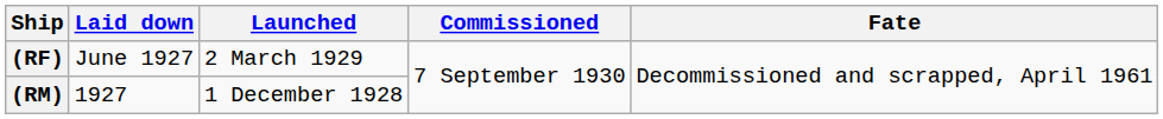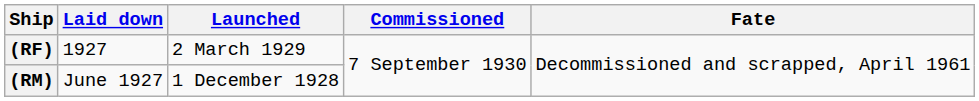 <table class="wikitable plainrowheaders">
 <tr>
 <th scope="col">Ship</th>
 <th scope="col"><a href='#'>Laid down</a></th>
 <th scope="col"><a href='#'>Launched</a></th>
 <th scope="col"><a href='#'>Commissioned</a></th>
 <th scope="col">Fate</th>
 </tr>
 <tr>
 <th scope="row"> (RF)</th>
-<td>June 1927</td>
+<td>1927</td>
 <td>2 March 1929</td>
 <td rowspan=2>7 September 1930</td>
 <td rowspan=2>Decommissioned and scrapped, April 1961</td>
 </tr>
 <tr>
 <th scope="row"> (RM)</th>
-<td>1927</td>
+<td>June 1927</td>
 <td>1 December 1928</td>
 </tr>
 </table>
